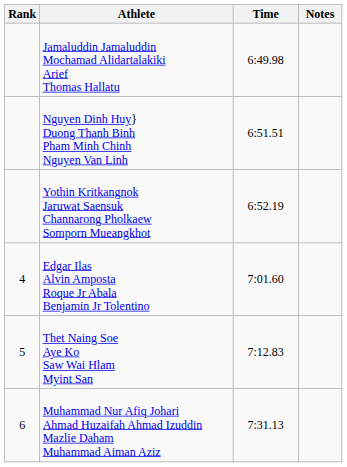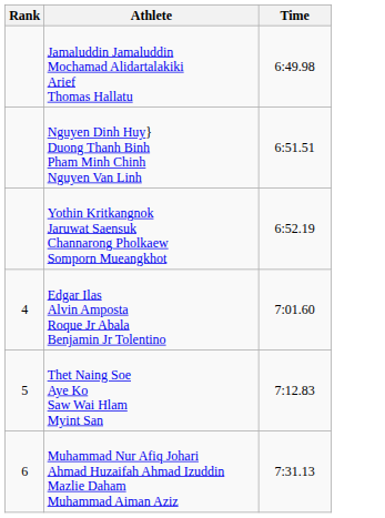 <table class="wikitable" style="text-align:center;">
 <tr>
 <th width=40>Rank</th>
 <th width=250>Athlete</th>
 <th width=80>Time</th>
-<th width=50>Notes</th>
 </tr>
 <tr>
 <td></td>
 <td align=left><br><a href='#'>Jamaluddin Jamaluddin</a><br><a href='#'>Mochamad Alidartalakiki</a><br><a href='#'>Arief</a><br><a href='#'>Thomas Hallatu</a></td>
 <td>6:49.98</td>
-<td></td>
 </tr>
 <tr>
 <td></td>
 <td align=left><br><a href='#'>Nguyen Dinh Huy</a>}<br><a href='#'>Duong Thanh Binh</a><br><a href='#'>Pham Minh Chinh</a><br><a href='#'>Nguyen Van Linh</a></td>
 <td>6:51.51</td>
-<td></td>
 </tr>
 <tr>
 <td></td>
 <td align=left><br><a href='#'>Yothin Kritkangnok</a><br><a href='#'>Jaruwat Saensuk</a><br><a href='#'>Channarong Pholkaew</a><br><a href='#'>Somporn Mueangkhot</a></td>
 <td>6:52.19</td>
-<td></td>
 </tr>
 <tr>
 <td>4</td>
 <td align=left><br><a href='#'>Edgar Ilas</a><br><a href='#'>Alvin Amposta</a><br><a href='#'>Roque Jr Abala</a><br><a href='#'>Benjamin Jr Tolentino</a></td>
 <td>7:01.60</td>
-<td></td>
 </tr>
 <tr>
 <td>5</td>
 <td align=left><br><a href='#'>Thet Naing Soe</a><br><a href='#'>Aye Ko</a><br><a href='#'>Saw Wai Hlam</a><br><a href='#'>Myint San</a></td>
 <td>7:12.83</td>
-<td></td>
 </tr>
 <tr>
 <td>6</td>
 <td align=left><br><a href='#'>Muhammad Nur Afiq Johari</a><br><a href='#'>Ahmad Huzaifah Ahmad Izuddin</a><br><a href='#'>Mazlie Daham</a><br><a href='#'>Muhammad Aiman Aziz</a></td>
 <td>7:31.13</td>
-<td></td>
 </tr>
 </table>
